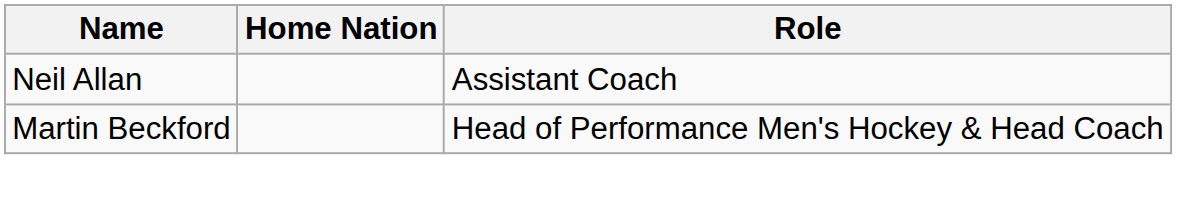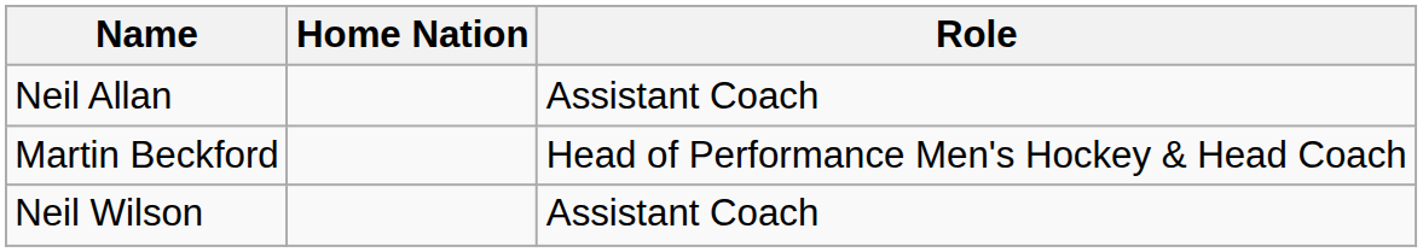 <table class="wikitable">
 <tr>
 <th>Name</th>
 <th>Home Nation</th>
 <th>Role</th>
 </tr>
 <tr>
 <td>Neil Allan</td>
 <td></td>
 <td>Assistant Coach</td>
 </tr>
 <tr>
 <td>Martin Beckford</td>
 <td></td>
 <td>Head of Performance Men's Hockey & Head Coach</td>
 </tr>
+<tr>
+<td>Neil Wilson</td>
+<td></td>
+<td>Assistant Coach</td>
+</tr>
 </table>
